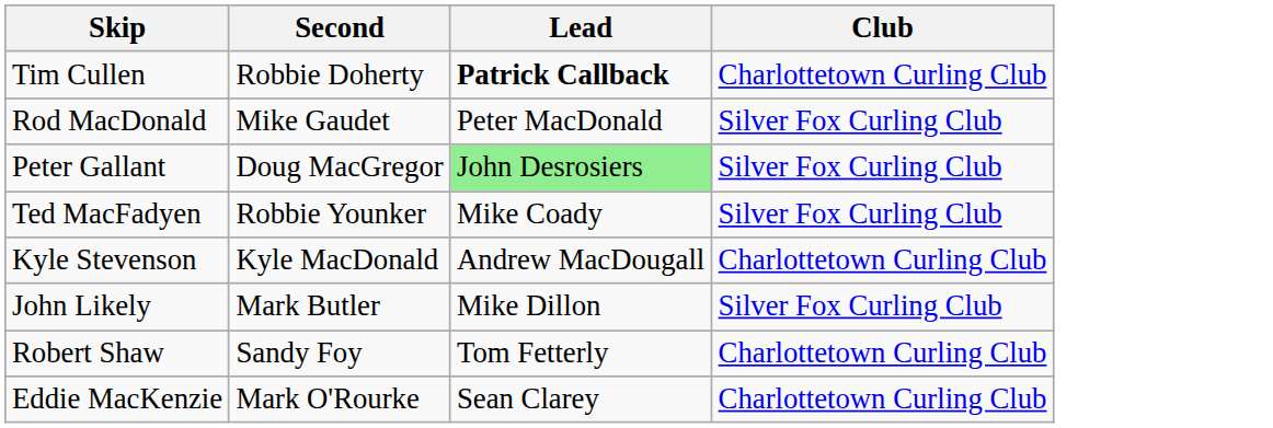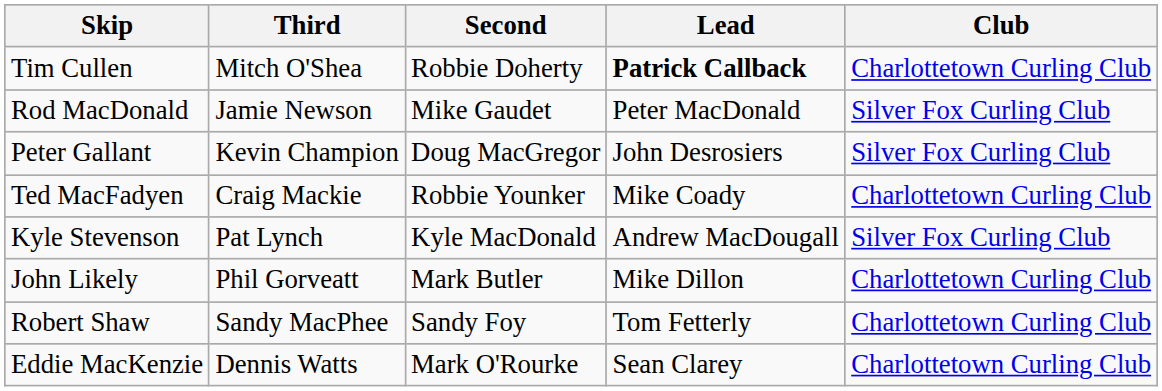 <table class="wikitable">
 <tr>
 <th>Skip</th>
+<th>Third</th>
 <th>Second</th>
 <th>Lead</th>
 <th>Club</th>
 </tr>
 <tr>
 <td>Tim Cullen</td>
+<td>Mitch O'Shea</td>
 <td>Robbie Doherty</td>
 <td><strong>Patrick Callback</strong></td>
 <td><a href='#'>Charlottetown Curling Club</a></td>
 </tr>
 <tr>
 <td>Rod MacDonald</td>
+<td>Jamie Newson</td>
 <td>Mike Gaudet</td>
 <td>Peter MacDonald</td>
 <td><a href='#'>Silver Fox Curling Club</a></td>
 </tr>
 <tr>
 <td>Peter Gallant</td>
+<td>Kevin Champion</td>
 <td>Doug MacGregor</td>
-<td style="background: lightgreen;">John Desrosiers</td>
+<td>John Desrosiers</td>
 <td><a href='#'>Silver Fox Curling Club</a></td>
 </tr>
 <tr>
 <td>Ted MacFadyen</td>
+<td>Craig Mackie</td>
 <td>Robbie Younker</td>
 <td>Mike Coady</td>
+<td><a href='#'>Charlottetown Curling Club</a></td>
+</tr>
+<tr>
+<td>Kyle Stevenson</td>
+<td>Pat Lynch</td>
+<td>Kyle MacDonald</td>
+<td>Andrew MacDougall</td>
 <td><a href='#'>Silver Fox Curling Club</a></td>
 </tr>
 <tr>
-<td>Kyle Stevenson</td>
-<td>Kyle MacDonald</td>
-<td>Andrew MacDougall</td>
+<td>John Likely</td>
+<td>Phil Gorveatt</td>
+<td>Mark Butler</td>
+<td>Mike Dillon</td>
 <td><a href='#'>Charlottetown Curling Club</a></td>
 </tr>
 <tr>
-<td>John Likely</td>
-<td>Mark Butler</td>
-<td>Mike Dillon</td>
-<td><a href='#'>Silver Fox Curling Club</a></td>
-</tr>
-<tr>
 <td>Robert Shaw</td>
+<td>Sandy MacPhee</td>
 <td>Sandy Foy</td>
 <td>Tom Fetterly</td>
 <td><a href='#'>Charlottetown Curling Club</a></td>
 </tr>
 <tr>
 <td>Eddie MacKenzie</td>
+<td>Dennis Watts</td>
 <td>Mark O'Rourke</td>
 <td>Sean Clarey</td>
 <td><a href='#'>Charlottetown Curling Club</a></td>
 </tr>
 </table>
